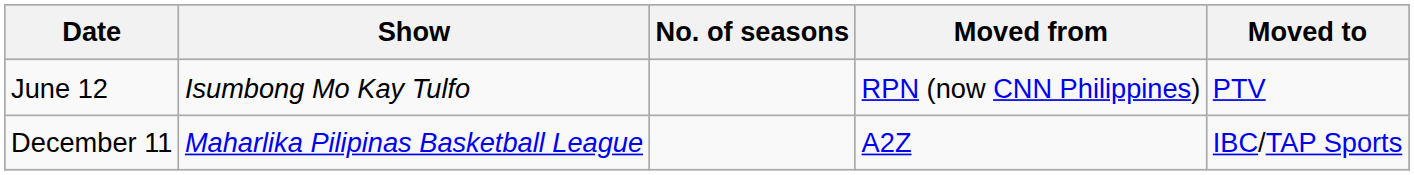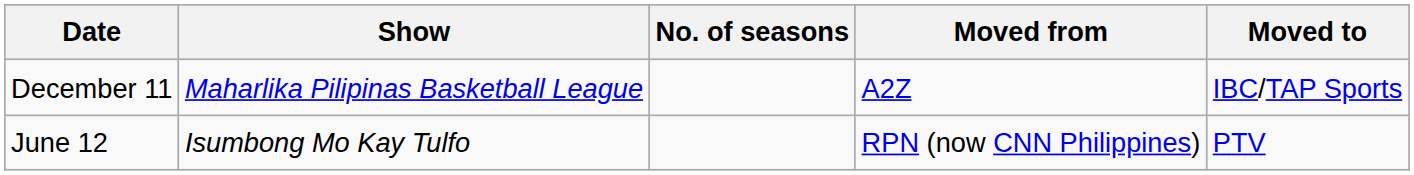 <table class="wikitable" style="text-align:left; line-height:25px; width:auto;">
 <tr>
 <th>Date</th>
 <th>Show</th>
 <th>No. of seasons</th>
 <th>Moved from</th>
 <th>Moved to</th>
 </tr>
 <tr>
+<td>December 11</td>
+<td><em><a href='#'>Maharlika Pilipinas Basketball League</a></em></td>
+<td></td>
+<td><a href='#'>A2Z</a></td>
+<td><a href='#'>IBC</a>/<a href='#'>TAP Sports</a></td>
+</tr>
+<tr>
 <td>June 12</td>
 <td><em>Isumbong Mo Kay Tulfo</em></td>
 <td></td>
 <td><a href='#'>RPN</a> (now <a href='#'>CNN Philippines</a>)</td>
 <td><a href='#'>PTV</a></td>
 </tr>
-<tr>
-<td>December 11</td>
-<td><em><a href='#'>Maharlika Pilipinas Basketball League</a></em></td>
-<td></td>
-<td><a href='#'>A2Z</a></td>
-<td><a href='#'>IBC</a>/<a href='#'>TAP Sports</a></td>
-</tr>
 </table>
